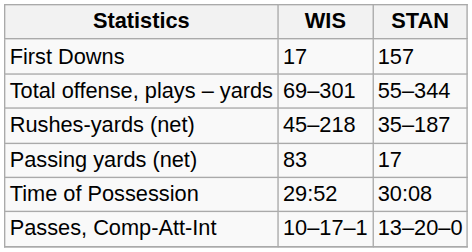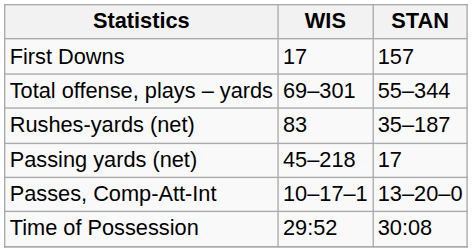 <table class="wikitable">
 <tr>
 <th>Statistics</th>
 <th>WIS</th>
 <th>STAN</th>
 </tr>
 <tr>
 <td>First Downs</td>
 <td>17</td>
 <td>157</td>
 </tr>
 <tr>
 <td>Total offense, plays – yards</td>
 <td>69–301</td>
 <td>55–344</td>
 </tr>
 <tr>
 <td>Rushes-yards (net)</td>
-<td>45–218</td>
+<td>83</td>
 <td>35–187</td>
 </tr>
 <tr>
 <td>Passing yards (net)</td>
-<td>83</td>
+<td>45–218</td>
 <td>17</td>
+</tr>
+<tr>
+<td>Passes, Comp-Att-Int</td>
+<td>10–17–1</td>
+<td>13–20–0</td>
 </tr>
 <tr>
 <td>Time of Possession</td>
 <td>29:52</td>
 <td>30:08</td>
 </tr>
 <tr>
-<td>Passes, Comp-Att-Int</td>
-<td>10–17–1</td>
-<td>13–20–0</td>
-</tr>
-<tr>
 </tr>
 </table>
